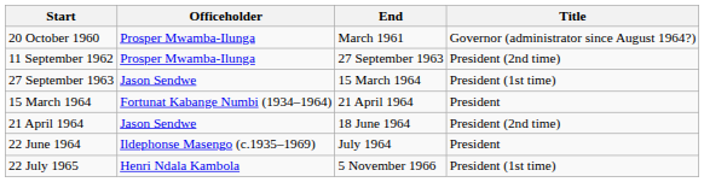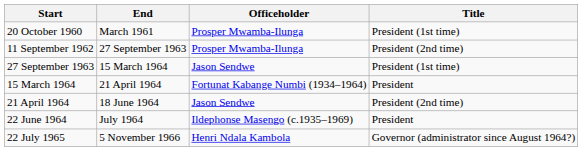 <table class=wikitable sortable>
 <tr>
 <th>Start</th>
+<th>End</th>
 <th>Officeholder</th>
-<th>End</th>
 <th>Title</th>
 </tr>
 <tr>
 <td>20 October 1960</td>
+<td>March 1961</td>
 <td><a href='#'>Prosper Mwamba-Ilunga</a></td>
-<td>March 1961</td>
-<td>Governor (administrator since August 1964?)</td>
+<td>President (1st time)</td>
 </tr>
 <tr>
 <td>11 September 1962</td>
+<td>27 September 1963</td>
 <td><a href='#'>Prosper Mwamba-Ilunga</a></td>
-<td>27 September 1963</td>
 <td>President (2nd time)</td>
 </tr>
 <tr>
 <td>27 September 1963</td>
+<td>15 March 1964</td>
 <td><a href='#'>Jason Sendwe</a></td>
-<td>15 March 1964</td>
 <td>President (1st time)</td>
 </tr>
 <tr>
 <td>15 March 1964</td>
+<td>21 April 1964</td>
 <td><a href='#'>Fortunat Kabange Numbi</a> (1934–1964)</td>
-<td>21 April 1964</td>
 <td>President</td>
 </tr>
 <tr>
 <td>21 April 1964</td>
+<td>18 June 1964</td>
 <td><a href='#'>Jason Sendwe</a></td>
-<td>18 June 1964</td>
 <td>President (2nd time)</td>
 </tr>
 <tr>
 <td>22 June 1964</td>
+<td>July 1964</td>
 <td><a href='#'>Ildephonse Masengo</a> (c.1935–1969)</td>
-<td>July 1964</td>
 <td>President</td>
 </tr>
 <tr>
 <td>22 July 1965</td>
+<td>5 November 1966</td>
 <td><a href='#'>Henri Ndala Kambola</a></td>
-<td>5 November 1966</td>
-<td>President (1st time)</td>
+<td>Governor (administrator since August 1964?)</td>
 </tr>
 </table>
